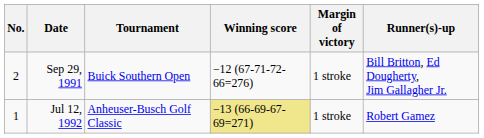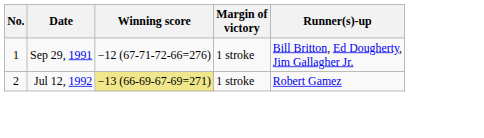 <table class="wikitable" style="font-size:95%;">
 <tr>
 <th>No.</th>
 <th>Date</th>
-<th>Tournament</th>
 <th>Winning score</th>
 <th>Margin of<br>victory</th>
 <th>Runner(s)-up</th>
 </tr>
 <tr>
-<td align=center>2</td>
+<td align=center>1</td>
 <td align=right>Sep 29, <a href='#'>1991</a></td>
-<td><a href='#'>Buick Southern Open</a></td>
 <td>−12 (67-71-72-66=276)</td>
 <td>1 stroke</td>
 <td> <a href='#'>Bill Britton</a>,  <a href='#'>Ed Dougherty</a>,<br> <a href='#'>Jim Gallagher Jr.</a></td>
 </tr>
 <tr>
-<td align=center>1</td>
+<td align=center>2</td>
 <td align=right>Jul 12, <a href='#'>1992</a></td>
-<td><a href='#'>Anheuser-Busch Golf Classic</a></td>
 <td style="background: khaki;">−13 (66-69-67-69=271)</td>
 <td>1 stroke</td>
 <td> <a href='#'>Robert Gamez</a></td>
 </tr>
 </table>
